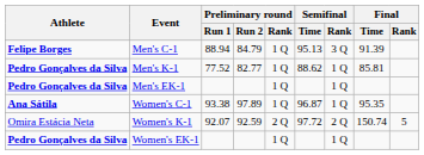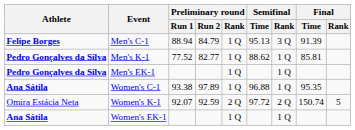 <table class=wikitable style=font-size:90%;text-align:center>
 <tr>
 <th rowspan=2>Athlete</th>
 <th rowspan=2>Event</th>
 <th colspan=3>Preliminary round</th>
 <th colspan=2>Semifinal</th>
 <th colspan=2>Final</th>
 </tr>
 <tr style=font-size:95%>
 <th>Run 1</th>
 <th>Run 2</th>
 <th>Rank</th>
 <th>Time</th>
 <th>Rank</th>
 <th>Time</th>
 <th>Rank</th>
 </tr>
 <tr>
 <td align=left><strong><a href='#'>Felipe Borges</a></strong></td>
 <td align=left><a href='#'>Men's C-1</a></td>
 <td>88.94</td>
 <td>84.79</td>
 <td>1 Q</td>
 <td>95.13</td>
 <td>3 Q</td>
 <td>91.39</td>
 <td></td>
 </tr>
 <tr>
 <td align=left><strong><a href='#'>Pedro Gonçalves da Silva</a></strong></td>
 <td align=left><a href='#'>Men's K-1</a></td>
 <td>77.52</td>
 <td>82.77</td>
 <td>1 Q</td>
 <td>88.62</td>
 <td>1 Q</td>
 <td>85.81</td>
 <td></td>
 </tr>
 <tr>
 <td align=left><strong><a href='#'>Pedro Gonçalves da Silva</a></strong></td>
 <td align=left><a href='#'>Men's EK-1</a></td>
 <td></td>
 <td></td>
 <td>1 Q</td>
 <td></td>
 <td>1 Q</td>
 <td></td>
 <td></td>
 </tr>
 <tr>
 <td align=left><strong><a href='#'>Ana Sátila</a></strong></td>
 <td align=left><a href='#'>Women's C-1</a></td>
 <td>93.38</td>
 <td>97.89</td>
 <td>1 Q</td>
-<td>96.87</td>
+<td>96.88</td>
 <td>1 Q</td>
 <td>95.35</td>
 <td></td>
 </tr>
 <tr>
 <td align=left><a href='#'>Omira Estácia Neta</a></td>
 <td align=left><a href='#'>Women's K-1</a></td>
 <td>92.07</td>
 <td>92.59</td>
 <td>2 Q</td>
 <td>97.72</td>
 <td>2 Q</td>
 <td>150.74</td>
 <td>5</td>
 </tr>
 <tr>
-<td align=left><strong><a href='#'>Pedro Gonçalves da Silva</a></strong></td>
+<td align=left><strong><a href='#'>Ana Sátila</a></strong></td>
 <td align=left><a href='#'>Women's EK-1</a></td>
 <td></td>
 <td></td>
 <td>1 Q</td>
 <td></td>
 <td>1 Q</td>
 <td></td>
 <td></td>
 </tr>
 </table>
